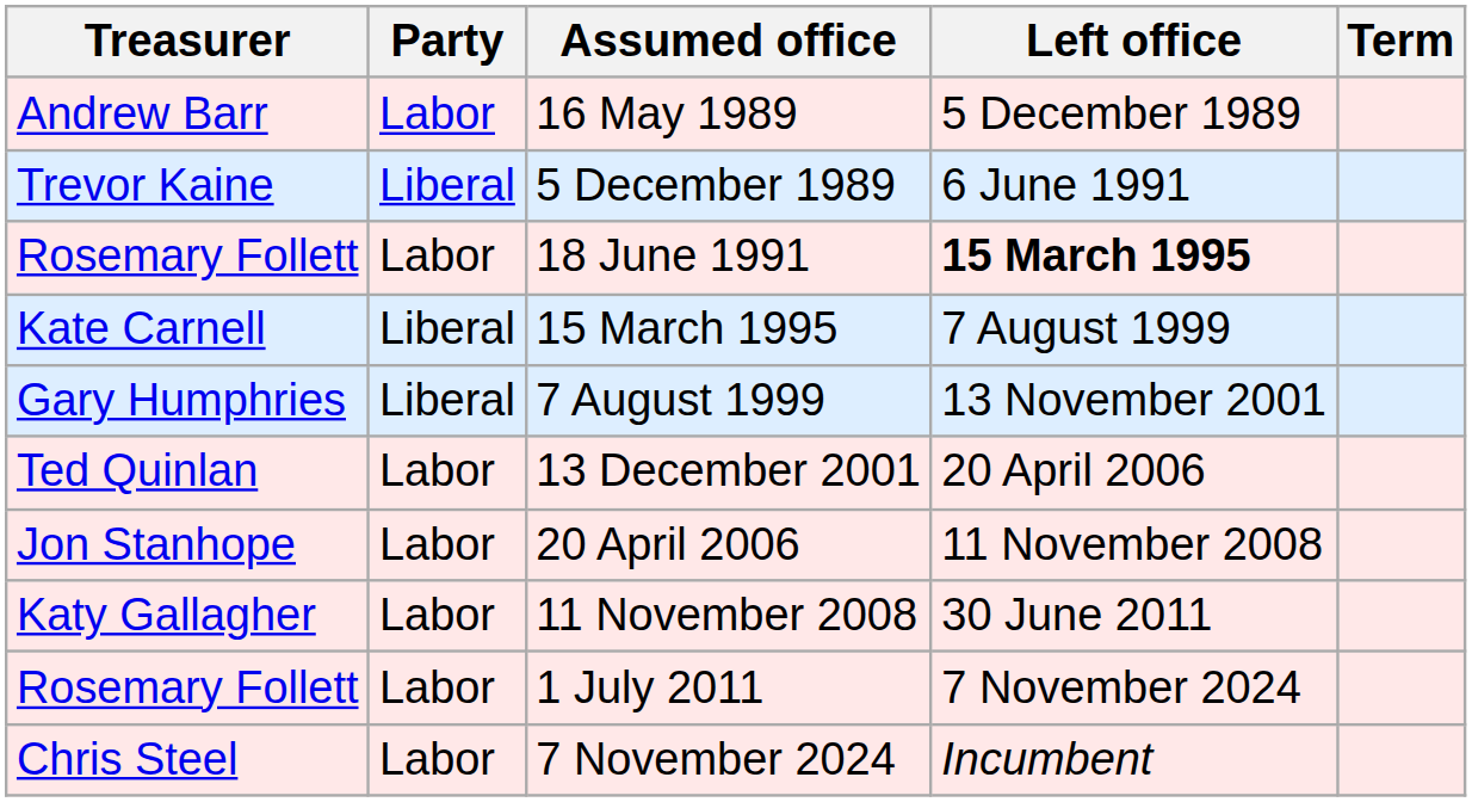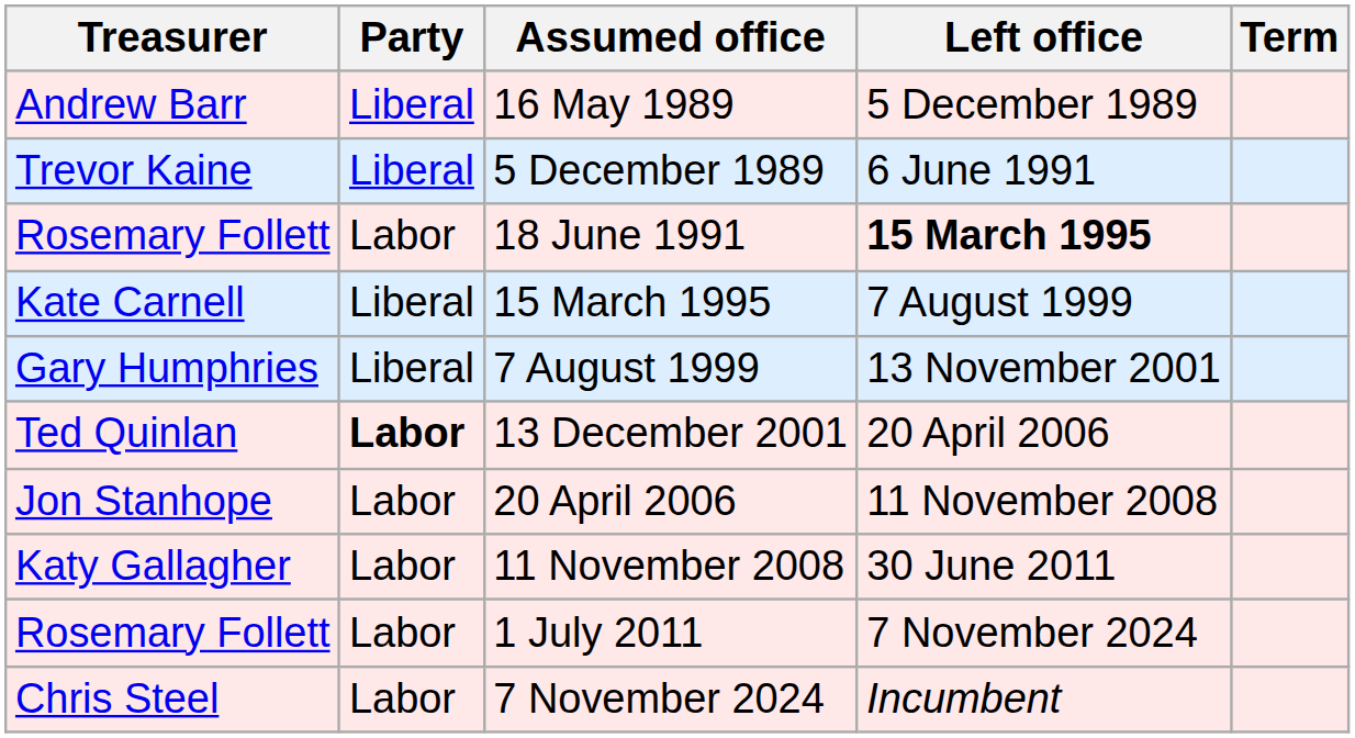 <table class="wikitable">
 <tr>
 <th>Treasurer</th>
 <th>Party</th>
 <th>Assumed office</th>
 <th>Left office</th>
 <th>Term</th>
 </tr>
 <tr bgcolor="#FFE8E8">
 <td><a href='#'>Andrew Barr</a></td>
-<td><a href='#'>Labor</a></td>
+<td><a href='#'>Liberal</a></td>
 <td>16 May 1989</td>
 <td>5 December 1989</td>
 <td></td>
 </tr>
 <tr bgcolor="#DDEEFF">
 <td><a href='#'>Trevor Kaine</a></td>
 <td><a href='#'>Liberal</a></td>
 <td>5 December 1989</td>
 <td>6 June 1991</td>
 <td></td>
 </tr>
 <tr bgcolor="#FFE8E8">
 <td><a href='#'>Rosemary Follett</a></td>
 <td>Labor</td>
 <td>18 June 1991</td>
 <td><strong>15 March 1995</strong></td>
 <td></td>
 </tr>
 <tr bgcolor="#DDEEFF">
 <td><a href='#'>Kate Carnell</a></td>
 <td>Liberal</td>
 <td>15 March 1995</td>
 <td>7 August 1999</td>
 <td></td>
 </tr>
 <tr bgcolor="#DDEEFF">
 <td><a href='#'>Gary Humphries</a></td>
 <td>Liberal</td>
 <td>7 August 1999</td>
 <td>13 November 2001</td>
 <td></td>
 </tr>
 <tr bgcolor="#FFE8E8">
 <td><a href='#'>Ted Quinlan</a></td>
-<td>Labor</td>
+<td><strong>Labor</strong></td>
 <td>13 December 2001</td>
 <td>20 April 2006</td>
 <td></td>
 </tr>
 <tr bgcolor="#FFE8E8">
 <td><a href='#'>Jon Stanhope</a></td>
 <td>Labor</td>
 <td>20 April 2006</td>
 <td>11 November 2008</td>
 <td></td>
 </tr>
 <tr bgcolor="#FFE8E8">
 <td><a href='#'>Katy Gallagher</a></td>
 <td>Labor</td>
 <td>11 November 2008</td>
 <td>30 June 2011</td>
 <td></td>
 </tr>
 <tr bgcolor="#FFE8E8">
 <td><a href='#'>Rosemary Follett</a></td>
 <td>Labor</td>
 <td>1 July 2011</td>
 <td>7 November 2024</td>
 <td><strong></strong></td>
 </tr>
 <tr bgcolor="#FFE8E8">
 <td><a href='#'>Chris Steel</a></td>
 <td>Labor</td>
 <td>7 November 2024</td>
 <td><em>Incumbent</em></td>
 <td></td>
 </tr>
 </table>
